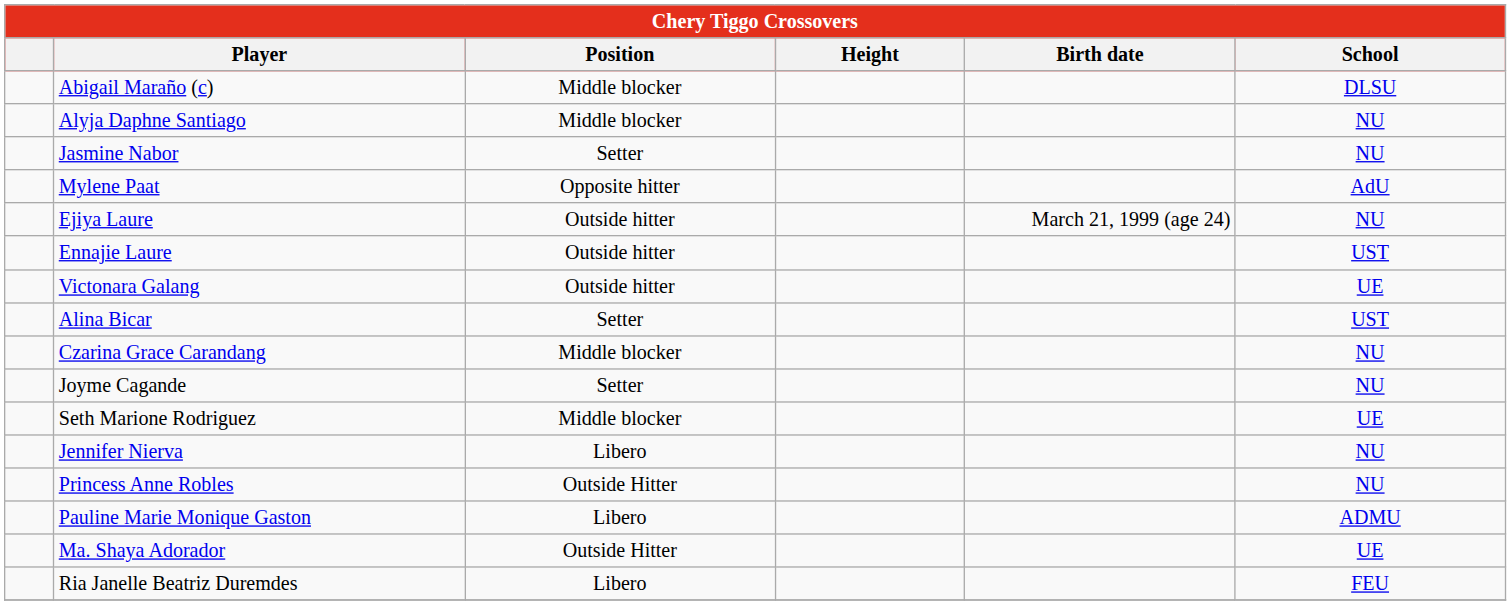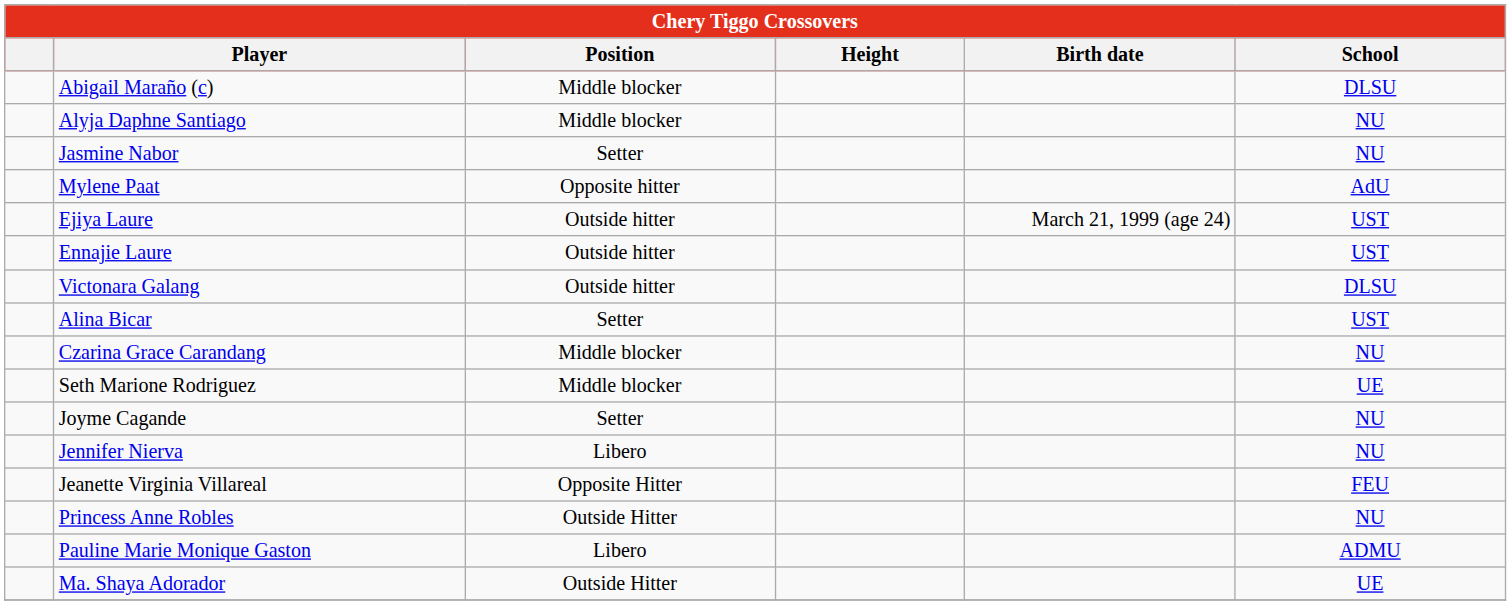 <table class="wikitable sortable" style="font-size:95%; text-align:left;">
 <tr>
 <th colspan="6" style= "background:#E42F1C; color:white; text-align: center"><strong>Chery Tiggo Crossovers</strong></th>
 </tr>
 <tr style="background:red;">
 <th style= "align=center; width:2em;"></th>
 <th style= "align=center;width:20em;">Player</th>
 <th style= "align=center; width:15em;">Position</th>
 <th style= "align=center; width:9em;">Height</th>
 <th style= "align=center; width:13em;">Birth date</th>
 <th style= "align=center; width:13em;">School</th>
 </tr>
 <tr align=center>
 <td></td>
 <td align=left> <a href='#'>Abigail Maraño</a> (<a href='#'>c</a>)</td>
 <td>Middle blocker</td>
 <td></td>
 <td align=right></td>
 <td><a href='#'>DLSU</a></td>
 </tr>
 <tr align=center>
 <td></td>
 <td align=left> <a href='#'>Alyja Daphne Santiago</a></td>
 <td>Middle blocker</td>
 <td></td>
 <td align=right></td>
 <td><a href='#'>NU</a></td>
 </tr>
 <tr align=center>
 <td></td>
 <td align=left> <a href='#'>Jasmine Nabor</a></td>
 <td>Setter</td>
 <td></td>
 <td align=right></td>
 <td><a href='#'>NU</a></td>
 </tr>
 <tr align=center>
 <td></td>
 <td align=left> <a href='#'>Mylene Paat</a></td>
 <td>Opposite hitter</td>
 <td></td>
 <td align=right></td>
 <td><a href='#'>AdU</a></td>
 </tr>
 <tr align=center>
 <td></td>
 <td align=left> <a href='#'>Ejiya Laure</a></td>
 <td>Outside hitter</td>
 <td></td>
 <td align=right>March 21, 1999 (age 24)</td>
-<td><a href='#'>NU</a></td>
+<td><a href='#'>UST</a></td>
 </tr>
 <tr align=center>
 <td></td>
 <td align=left> <a href='#'>Ennajie Laure</a></td>
 <td>Outside hitter</td>
 <td></td>
 <td align=right></td>
 <td><a href='#'>UST</a></td>
 </tr>
 <tr align=center>
 <td></td>
 <td align=left> <a href='#'>Victonara Galang</a></td>
 <td>Outside hitter</td>
 <td></td>
 <td align=right></td>
-<td><a href='#'>UE</a></td>
+<td><a href='#'>DLSU</a></td>
 </tr>
 <tr align=center>
 <td></td>
 <td align=left> <a href='#'>Alina Bicar</a></td>
 <td>Setter</td>
 <td></td>
 <td align=right></td>
 <td><a href='#'>UST</a></td>
 </tr>
 <tr align=center>
 <td></td>
 <td align=left> <a href='#'>Czarina Grace Carandang</a></td>
 <td>Middle blocker</td>
 <td></td>
 <td align=right></td>
 <td><a href='#'>NU</a></td>
 </tr>
 <tr align=center>
 <td></td>
+<td align=left> Seth Marione Rodriguez</td>
+<td>Middle blocker</td>
+<td></td>
+<td align=right></td>
+<td><a href='#'>UE</a></td>
+</tr>
+<tr align=center>
+<td></td>
 <td align=left> Joyme Cagande</td>
 <td>Setter</td>
 <td></td>
 <td align=right></td>
 <td><a href='#'>NU</a></td>
 </tr>
 <tr align=center>
 <td></td>
-<td align=left> Seth Marione Rodriguez</td>
-<td>Middle blocker</td>
-<td></td>
-<td align=right></td>
-<td><a href='#'>UE</a></td>
-</tr>
-<tr align=center>
-<td></td>
 <td align=left> <a href='#'>Jennifer Nierva</a></td>
 <td>Libero</td>
 <td></td>
 <td align=right></td>
 <td><a href='#'>NU</a></td>
+</tr>
+<tr align=center>
+<td></td>
+<td align=left> Jeanette Virginia Villareal</td>
+<td>Opposite Hitter</td>
+<td></td>
+<td align=right></td>
+<td><a href='#'>FEU</a></td>
 </tr>
 <tr align=center>
 <td></td>
 <td align=left> <a href='#'>Princess Anne Robles</a></td>
 <td>Outside Hitter</td>
 <td></td>
 <td align=right></td>
 <td><a href='#'>NU</a></td>
 </tr>
 <tr align=center>
 <td></td>
 <td align=left> <a href='#'>Pauline Marie Monique Gaston</a></td>
 <td>Libero</td>
 <td></td>
 <td align=right></td>
 <td><a href='#'>ADMU</a></td>
 </tr>
 <tr align=center>
 <td></td>
 <td align=left> <a href='#'>Ma. Shaya Adorador</a></td>
 <td>Outside Hitter</td>
 <td></td>
 <td align=right></td>
 <td><a href='#'>UE</a></td>
 </tr>
 <tr align=center>
-<td></td>
-<td align=left> Ria Janelle Beatriz Duremdes</td>
-<td>Libero</td>
-<td></td>
-<td align=right></td>
-<td><a href='#'>FEU</a></td>
-</tr>
-<tr align=center>
 </tr>
 </table>
